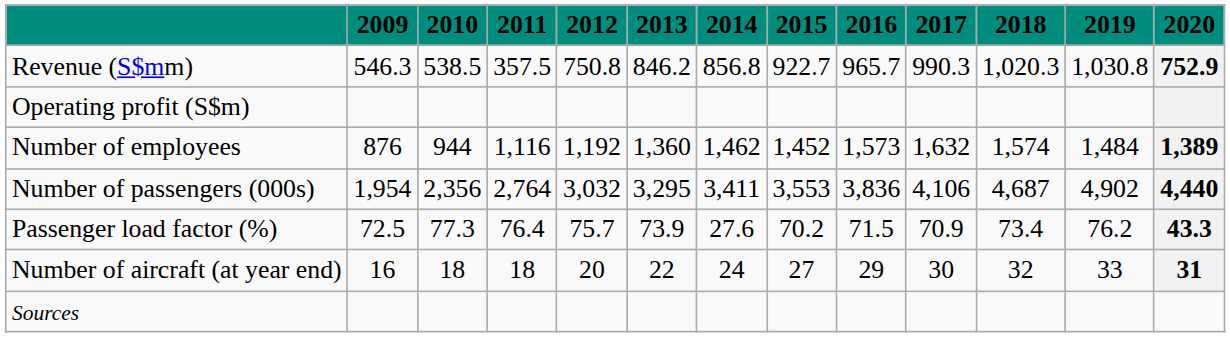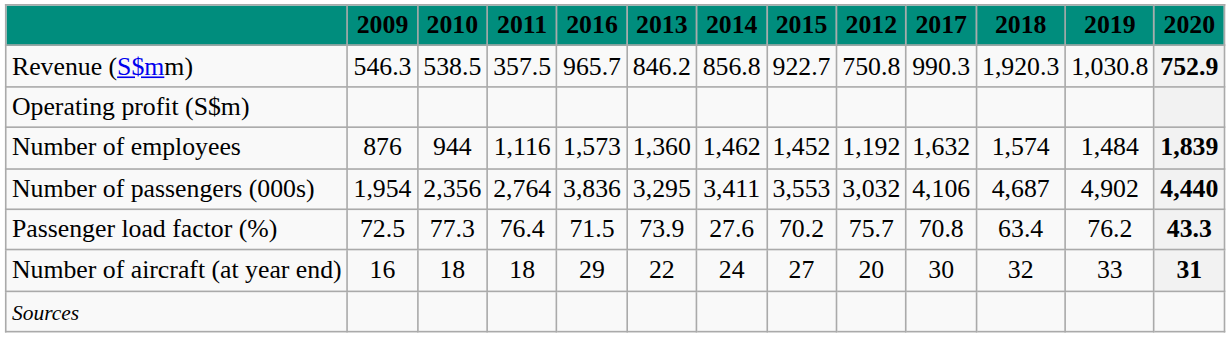 <table class="wikitable" style="margin:auto; text-align:center;">
 <tr>
 <th style="background: #008D7D;"><span></span></th>
 <th style="background: #008D7D;"><span>2009</span></th>
 <th style="background: #008D7D;"><span>2010</span></th>
 <th style="background: #008D7D;"><span>2011</span></th>
-<th style="background: #008D7D;"><span>2012</span></th>
+<th style="background: #008D7D;"><span>2016</span></th>
 <th style="background: #008D7D;"><span>2013</span></th>
 <th style="background: #008D7D;"><span>2014</span></th>
 <th style="background: #008D7D;"><span>2015</span></th>
-<th style="background: #008D7D;"><span>2016</span></th>
+<th style="background: #008D7D;"><span>2012</span></th>
 <th style="background: #008D7D;"><span>2017</span></th>
 <th style="background: #008D7D;"><span>2018</span></th>
 <th style="background: #008D7D;"><span>2019</span></th>
 <th style="background: #008D7D;"><span>2020</span></th>
 </tr>
 <tr>
 <td align=left>Revenue (<a href='#'>S$m</a>m)</td>
 <td>546.3</td>
 <td>538.5</td>
 <td>357.5</td>
-<td>750.8</td>
+<td>965.7</td>
 <td>846.2</td>
 <td>856.8</td>
 <td>922.7</td>
-<td>965.7</td>
+<td>750.8</td>
 <td>990.3</td>
-<td>1,020.3</td>
+<td>1,920.3</td>
 <td>1,030.8</td>
 <th>752.9</th>
 </tr>
 <tr>
 <td align=left>Operating profit (S$m)</td>
 <td></td>
 <td></td>
 <td></td>
 <td></td>
 <td></td>
 <td></td>
 <td></td>
 <td></td>
 <td></td>
 <td></td>
 <td></td>
 <th></th>
 </tr>
 <tr>
 <td align=left>Number of employees</td>
 <td>876</td>
 <td>944</td>
 <td>1,116</td>
-<td>1,192</td>
+<td>1,573</td>
 <td>1,360</td>
 <td>1,462</td>
 <td>1,452</td>
-<td>1,573</td>
+<td>1,192</td>
 <td>1,632</td>
 <td>1,574</td>
 <td>1,484</td>
-<th>1,389</th>
+<th>1,839</th>
 </tr>
 <tr>
 <td align=left>Number of passengers (000s)</td>
 <td>1,954</td>
 <td>2,356</td>
 <td>2,764</td>
-<td>3,032</td>
+<td>3,836</td>
 <td>3,295</td>
 <td>3,411</td>
 <td>3,553</td>
-<td>3,836</td>
+<td>3,032</td>
 <td>4,106</td>
 <td>4,687</td>
 <td>4,902</td>
 <th>4,440</th>
 </tr>
 <tr>
 <td align=left>Passenger load factor (%)</td>
 <td>72.5</td>
 <td>77.3</td>
 <td>76.4</td>
-<td>75.7</td>
+<td>71.5</td>
 <td>73.9</td>
 <td>27.6</td>
 <td>70.2</td>
-<td>71.5</td>
-<td>70.9</td>
-<td>73.4</td>
+<td>75.7</td>
+<td>70.8</td>
+<td>63.4</td>
 <td>76.2</td>
 <th>43.3</th>
 </tr>
 <tr>
 <td align=left>Number of aircraft (at year end)</td>
 <td>16</td>
 <td>18</td>
 <td>18</td>
-<td>20</td>
+<td>29</td>
 <td>22</td>
 <td>24</td>
 <td>27</td>
-<td>29</td>
+<td>20</td>
 <td>30</td>
 <td>32</td>
 <td>33</td>
 <th>31</th>
 </tr>
 <tr>
 <td align=left><small><em>Sources</em></small></td>
 <td></td>
 <td></td>
 <td></td>
 <td></td>
 <td></td>
 <td></td>
 <td></td>
 <td></td>
 <td></td>
 <td></td>
 <td></td>
 <td></td>
 </tr>
 </table>
